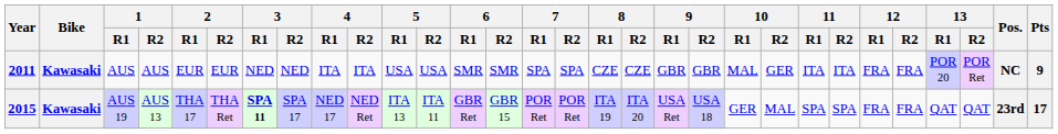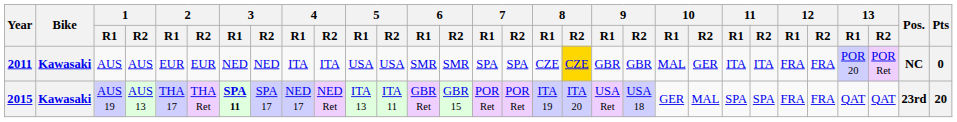 <table class="wikitable" style="text-align:center; font-size:90%">
 <tr>
 <th valign="middle" rowspan=2>Year</th>
 <th valign="middle" rowspan=2>Bike</th>
 <th colspan=2>1</th>
 <th colspan=2>2</th>
 <th colspan=2>3</th>
 <th colspan=2>4</th>
 <th colspan=2>5</th>
 <th colspan=2>6</th>
 <th colspan=2>7</th>
 <th colspan=2>8</th>
 <th colspan=2>9</th>
 <th colspan=2>10</th>
 <th colspan=2>11</th>
 <th colspan=2>12</th>
 <th colspan=2>13</th>
 <th rowspan=2>Pos.</th>
 <th rowspan=2>Pts</th>
 </tr>
 <tr>
 <th>R1</th>
 <th>R2</th>
 <th>R1</th>
 <th>R2</th>
 <th>R1</th>
 <th>R2</th>
 <th>R1</th>
 <th>R2</th>
 <th>R1</th>
 <th>R2</th>
 <th>R1</th>
 <th>R2</th>
 <th>R1</th>
 <th>R2</th>
 <th>R1</th>
 <th>R2</th>
 <th>R1</th>
 <th>R2</th>
 <th>R1</th>
 <th>R2</th>
 <th>R1</th>
 <th>R2</th>
 <th>R1</th>
 <th>R2</th>
 <th>R1</th>
 <th>R2</th>
 </tr>
 <tr>
 <th><a href='#'>2011</a></th>
 <th><a href='#'>Kawasaki</a></th>
 <td><a href='#'>AUS</a></td>
 <td><a href='#'>AUS</a></td>
 <td><a href='#'>EUR</a></td>
 <td><a href='#'>EUR</a></td>
 <td><a href='#'>NED</a></td>
 <td><a href='#'>NED</a></td>
 <td><a href='#'>ITA</a></td>
 <td><a href='#'>ITA</a></td>
 <td><a href='#'>USA</a></td>
 <td><a href='#'>USA</a></td>
 <td><a href='#'>SMR</a></td>
 <td><a href='#'>SMR</a></td>
 <td><a href='#'>SPA</a></td>
 <td><a href='#'>SPA</a></td>
 <td><a href='#'>CZE</a></td>
-<td><a href='#'>CZE</a></td>
+<td style="background: gold;"><a href='#'>CZE</a></td>
 <td><a href='#'>GBR</a></td>
 <td><a href='#'>GBR</a></td>
 <td><a href='#'>MAL</a></td>
 <td><a href='#'>GER</a></td>
 <td><a href='#'>ITA</a></td>
 <td><a href='#'>ITA</a></td>
 <td><a href='#'>FRA</a></td>
 <td><a href='#'>FRA</a></td>
 <td style="background:#CFCFFF;"><a href='#'>POR</a><br><small>20</small></td>
 <td style="background:#EFCFFF;"><a href='#'>POR</a><br><small>Ret</small></td>
 <th>NC</th>
-<th>9</th>
+<th>0</th>
 </tr>
 <tr>
 <th><a href='#'>2015</a></th>
 <th><a href='#'>Kawasaki</a></th>
 <td style="background:#cfcfff;"><a href='#'>AUS</a><br><small>19</small></td>
 <td style="background:#dfffdf;"><a href='#'>AUS</a><br><small>13</small></td>
 <td style="background:#cfcfff;"><a href='#'>THA</a><br><small>17</small></td>
 <td style="background:#EFCFFF;"><a href='#'>THA</a><br><small>Ret</small></td>
 <td style="background:#dfffdf;"><strong><a href='#'>SPA</a><br><small>11</small></strong></td>
 <td style="background:#cfcfff;"><a href='#'>SPA</a><br><small>17</small></td>
 <td style="background:#cfcfff;"><a href='#'>NED</a><br><small>17</small></td>
 <td style="background:#efcfff;"><a href='#'>NED</a><br><small>Ret</small></td>
 <td style="background:#dfffdf;"><a href='#'>ITA</a><br><small>13</small></td>
 <td style="background:#dfffdf;"><a href='#'>ITA</a><br><small>11</small></td>
 <td style="background:#efcfff;"><a href='#'>GBR</a><br><small>Ret</small></td>
 <td style="background:#dfffdf;"><a href='#'>GBR</a><br><small>15</small></td>
 <td style="background:#efcfff;"><a href='#'>POR</a><br><small>Ret</small></td>
 <td style="background:#efcfff;"><a href='#'>POR</a><br><small>Ret</small></td>
 <td style="background:#cfcfff;"><a href='#'>ITA</a><br><small>19</small></td>
 <td style="background:#cfcfff;"><a href='#'>ITA</a><br><small>20</small></td>
 <td style="background:#efcfff;"><a href='#'>USA</a><br><small>Ret</small></td>
 <td style="background:#cfcfff;"><a href='#'>USA</a><br><small>18</small></td>
 <td><a href='#'>GER</a></td>
 <td><a href='#'>MAL</a></td>
 <td><a href='#'>SPA</a></td>
 <td><a href='#'>SPA</a></td>
 <td><a href='#'>FRA</a></td>
 <td><a href='#'>FRA</a></td>
 <td><a href='#'>QAT</a></td>
 <td><a href='#'>QAT</a></td>
 <th>23rd</th>
-<th>17</th>
+<th>20</th>
 </tr>
 </table>
